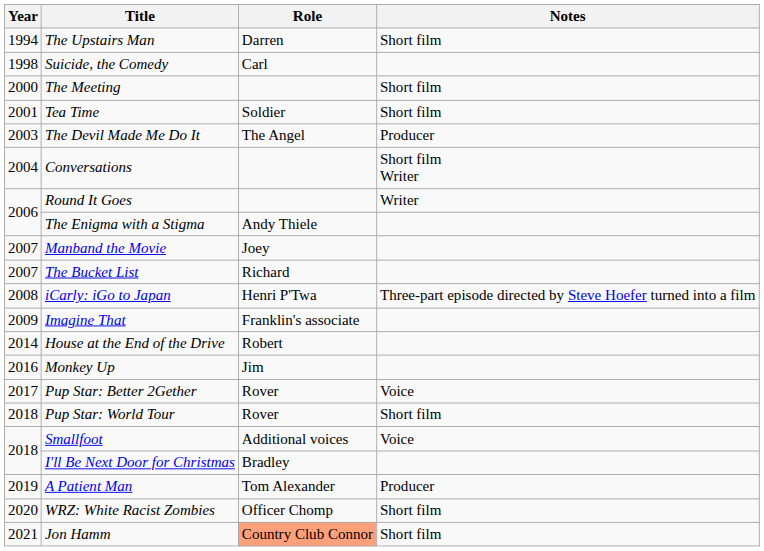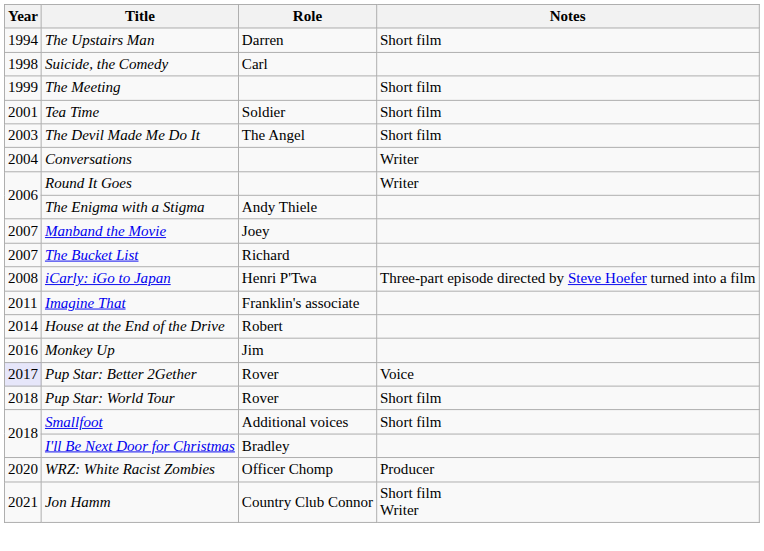 <table class="wikitable sortable">
 <tr>
 <th>Year</th>
 <th>Title</th>
 <th>Role</th>
 <th class="unsortable">Notes</th>
 </tr>
 <tr>
 <td>1994</td>
 <td><em>The Upstairs Man</em></td>
 <td>Darren</td>
 <td>Short film</td>
 </tr>
 <tr>
 <td>1998</td>
 <td><em>Suicide, the Comedy</em></td>
 <td>Carl</td>
 <td></td>
 </tr>
 <tr>
-<td>2000</td>
+<td>1999</td>
 <td><em>The Meeting</em></td>
 <td></td>
 <td>Short film</td>
 </tr>
 <tr>
 <td>2001</td>
 <td><em>Tea Time</em></td>
 <td>Soldier</td>
 <td>Short film</td>
 </tr>
 <tr>
 <td>2003</td>
 <td><em>The Devil Made Me Do It</em></td>
 <td>The Angel</td>
-<td>Producer</td>
+<td>Short film</td>
 </tr>
 <tr>
 <td>2004</td>
 <td><em>Conversations</em></td>
 <td></td>
-<td>Short film<br> Writer</td>
+<td>Writer</td>
 </tr>
 <tr>
 <td rowspan=2>2006</td>
 <td><em>Round It Goes</em></td>
 <td></td>
 <td>Writer</td>
 </tr>
 <tr>
 <td><em>The Enigma with a Stigma</em></td>
 <td>Andy Thiele</td>
 <td></td>
 </tr>
 <tr>
 <td>2007</td>
 <td><em><a href='#'>Manband the Movie</a></em></td>
 <td>Joey</td>
 <td></td>
 </tr>
 <tr>
 <td>2007</td>
 <td><em><a href='#'>The Bucket List</a></em></td>
 <td>Richard</td>
 <td></td>
 </tr>
 <tr>
 <td>2008</td>
 <td><em><a href='#'>iCarly: iGo to Japan</a></em></td>
 <td>Henri P'Twa</td>
 <td>Three-part episode directed by <a href='#'>Steve Hoefer</a> turned into a film</td>
 </tr>
 <tr>
-<td>2009</td>
+<td>2011</td>
 <td><em><a href='#'>Imagine That</a></em></td>
 <td>Franklin's associate</td>
 <td></td>
 </tr>
 <tr>
 <td>2014</td>
 <td><em>House at the End of the Drive</em></td>
 <td>Robert</td>
 <td></td>
 </tr>
 <tr>
 <td>2016</td>
 <td><em>Monkey Up</em></td>
 <td>Jim</td>
 <td></td>
 </tr>
 <tr>
-<td>2017</td>
+<td style="background: lavender;">2017</td>
 <td><em>Pup Star: Better 2Gether</em></td>
 <td>Rover</td>
 <td>Voice</td>
 </tr>
 <tr>
 <td>2018</td>
 <td><em>Pup Star: World Tour</em></td>
 <td>Rover</td>
 <td>Short film</td>
 </tr>
 <tr>
 <td rowspan=2>2018</td>
 <td><em><a href='#'>Smallfoot</a></em></td>
 <td>Additional voices</td>
-<td>Voice</td>
+<td>Short film</td>
 </tr>
 <tr>
 <td><em><a href='#'>I'll Be Next Door for Christmas</a></em></td>
 <td>Bradley</td>
 <td></td>
 </tr>
 <tr>
-<td>2019</td>
-<td><em><a href='#'>A Patient Man</a></em></td>
-<td>Tom Alexander</td>
-<td>Producer</td>
-</tr>
-<tr>
 <td>2020</td>
 <td><em>WRZ: White Racist Zombies</em></td>
 <td>Officer Chomp</td>
-<td>Short film</td>
+<td>Producer</td>
 </tr>
 <tr>
 <td>2021</td>
 <td><em>Jon Hamm</em></td>
-<td style="background: lightsalmon;">Country Club Connor</td>
-<td>Short film</td>
+<td>Country Club Connor</td>
+<td>Short film<br> Writer</td>
 </tr>
 </table>
